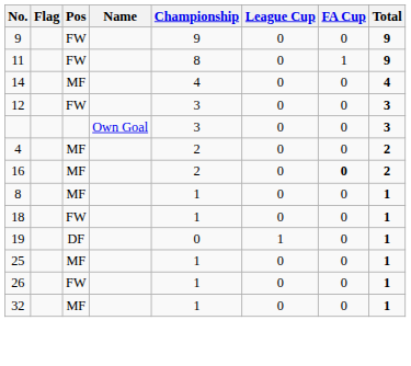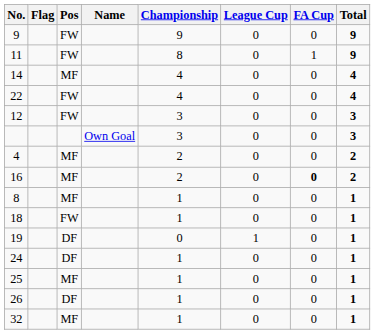 <table class="wikitable sortable" style="text-align:center; font-size:95%;">
 <tr>
 <th>No.</th>
 <th>Flag</th>
 <th>Pos</th>
 <th>Name</th>
 <th><a href='#'>Championship</a></th>
 <th><a href='#'>League Cup</a></th>
 <th><a href='#'>FA Cup</a></th>
 <th>Total</th>
 </tr>
 <tr>
 <td>9</td>
 <td></td>
 <td>FW</td>
 <td></td>
 <td>9</td>
 <td>0</td>
 <td>0</td>
 <td> <strong>9</strong></td>
 </tr>
 <tr>
 <td>11</td>
 <td></td>
 <td>FW</td>
 <td></td>
 <td>8</td>
 <td>0</td>
 <td>1</td>
 <td> <strong>9</strong></td>
 </tr>
 <tr>
 <td>14</td>
 <td></td>
 <td>MF</td>
+<td></td>
+<td>4</td>
+<td>0</td>
+<td>0</td>
+<td> <strong>4</strong></td>
+</tr>
+<tr>
+<td>22</td>
+<td></td>
+<td>FW</td>
 <td></td>
 <td>4</td>
 <td>0</td>
 <td>0</td>
 <td> <strong>4</strong></td>
 </tr>
 <tr>
 <td>12</td>
 <td></td>
 <td>FW</td>
 <td></td>
 <td>3</td>
 <td>0</td>
 <td>0</td>
 <td> <strong>3</strong></td>
 </tr>
 <tr>
 <td></td>
 <td></td>
 <td></td>
 <td><a href='#'>Own Goal</a></td>
 <td>3</td>
 <td>0</td>
 <td>0</td>
 <td> <strong>3</strong></td>
 </tr>
 <tr>
 <td>4</td>
 <td></td>
 <td>MF</td>
 <td></td>
 <td>2</td>
 <td>0</td>
 <td>0</td>
 <td> <strong>2</strong></td>
 </tr>
 <tr>
 <td>16</td>
 <td></td>
 <td>MF</td>
 <td></td>
 <td>2</td>
 <td>0</td>
 <td><strong>0</strong></td>
 <td> <strong>2</strong></td>
 </tr>
 <tr>
 <td>8</td>
 <td></td>
 <td>MF</td>
 <td></td>
 <td>1</td>
 <td>0</td>
 <td>0</td>
 <td> <strong>1</strong></td>
 </tr>
 <tr>
 <td>18</td>
 <td></td>
 <td>FW</td>
 <td></td>
 <td>1</td>
 <td>0</td>
 <td>0</td>
 <td> <strong>1</strong></td>
 </tr>
 <tr>
 <td>19</td>
 <td></td>
 <td>DF</td>
 <td></td>
 <td>0</td>
 <td>1</td>
 <td>0</td>
 <td> <strong>1</strong></td>
 </tr>
 <tr>
+<td>24</td>
+<td></td>
+<td>DF</td>
+<td></td>
+<td>1</td>
+<td>0</td>
+<td>0</td>
+<td> <strong>1</strong></td>
+</tr>
+<tr>
 <td>25</td>
 <td></td>
 <td>MF</td>
 <td></td>
 <td>1</td>
 <td>0</td>
 <td>0</td>
 <td> <strong>1</strong></td>
 </tr>
 <tr>
 <td>26</td>
 <td></td>
-<td>FW</td>
+<td>DF</td>
 <td></td>
 <td>1</td>
 <td>0</td>
 <td>0</td>
 <td> <strong>1</strong></td>
 </tr>
 <tr>
 <td>32</td>
 <td></td>
 <td>MF</td>
 <td></td>
 <td>1</td>
 <td>0</td>
 <td>0</td>
 <td> <strong>1</strong></td>
 </tr>
 </table>
